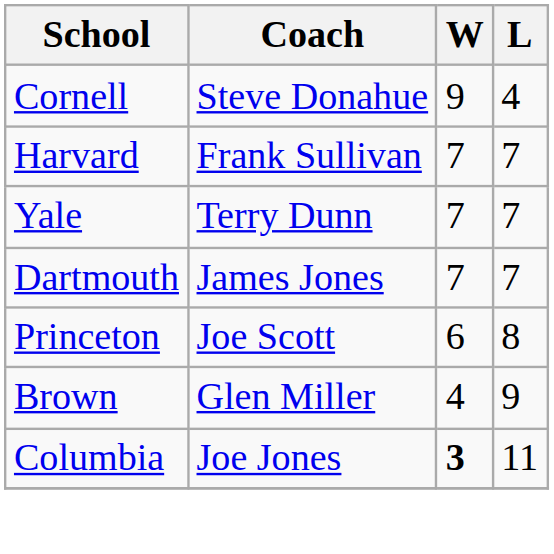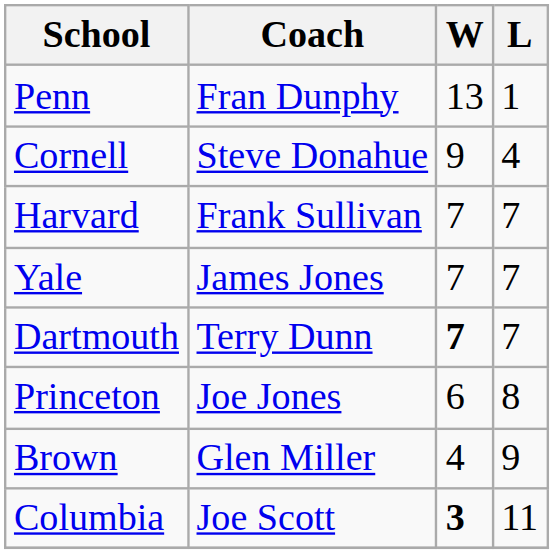 <table class="wikitable">
 <tr>
 <th>School</th>
 <th>Coach</th>
 <th>W</th>
 <th>L</th>
+</tr>
+<tr>
+<td><a href='#'>Penn</a></td>
+<td><a href='#'>Fran Dunphy</a></td>
+<td>13</td>
+<td>1</td>
 </tr>
 <tr>
 <td><a href='#'>Cornell</a></td>
 <td><a href='#'>Steve Donahue</a></td>
 <td>9</td>
 <td>4</td>
 </tr>
 <tr>
 <td><a href='#'>Harvard</a></td>
 <td><a href='#'>Frank Sullivan</a></td>
 <td>7</td>
 <td>7</td>
 </tr>
 <tr>
 <td><a href='#'>Yale</a></td>
-<td><a href='#'>Terry Dunn</a></td>
+<td><a href='#'>James Jones</a></td>
 <td>7</td>
 <td>7</td>
 </tr>
 <tr>
 <td><a href='#'>Dartmouth</a></td>
-<td><a href='#'>James Jones</a></td>
-<td>7</td>
+<td><a href='#'>Terry Dunn</a></td>
+<td><strong>7</strong></td>
 <td>7</td>
 </tr>
 <tr>
 <td><a href='#'>Princeton</a></td>
-<td><a href='#'>Joe Scott</a></td>
+<td><a href='#'>Joe Jones</a></td>
 <td>6</td>
 <td>8</td>
 </tr>
 <tr>
 <td><a href='#'>Brown</a></td>
 <td><a href='#'>Glen Miller</a></td>
 <td>4</td>
 <td>9</td>
 </tr>
 <tr>
 <td><a href='#'>Columbia</a></td>
-<td><a href='#'>Joe Jones</a></td>
+<td><a href='#'>Joe Scott</a></td>
 <td><strong>3</strong></td>
 <td>11</td>
 </tr>
 <tr>
 </tr>
 </table>
